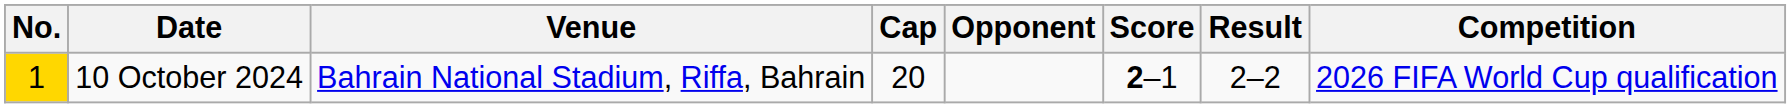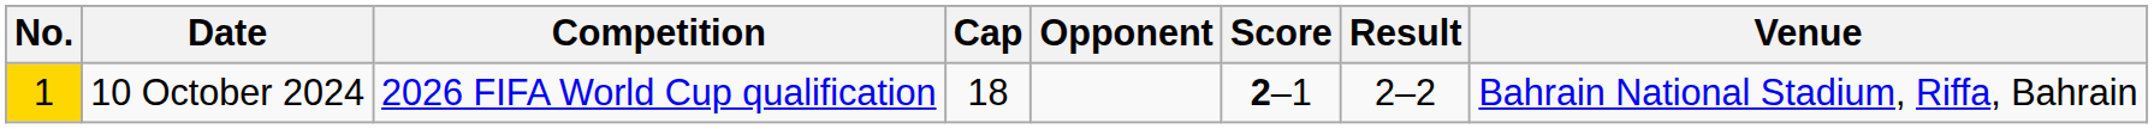 <table class="wikitable sortable">
 <tr>
 <th scope="col">No.</th>
 <th scope="col">Date</th>
-<th scope="col">Venue</th>
+<th scope="col">Competition</th>
 <th scope="col">Cap</th>
 <th scope="col">Opponent</th>
 <th scope="col">Score</th>
 <th scope="col">Result</th>
-<th scope="col">Competition</th>
+<th scope="col">Venue</th>
 </tr>
 <tr>
 <td style="background: gold; text-align:center">1</td>
 <td>10 October 2024</td>
-<td><a href='#'>Bahrain National Stadium</a>, <a href='#'>Riffa</a>, Bahrain</td>
-<td align=center>20</td>
+<td><a href='#'>2026 FIFA World Cup qualification</a></td>
+<td align=center>18</td>
 <td></td>
 <td align=center><strong>2</strong>–1</td>
 <td align=center>2–2</td>
-<td><a href='#'>2026 FIFA World Cup qualification</a></td>
+<td><a href='#'>Bahrain National Stadium</a>, <a href='#'>Riffa</a>, Bahrain</td>
 </tr>
 </table>
